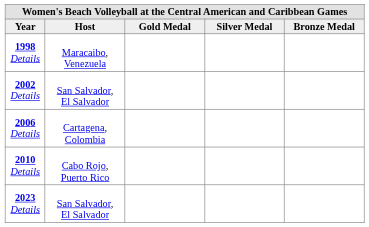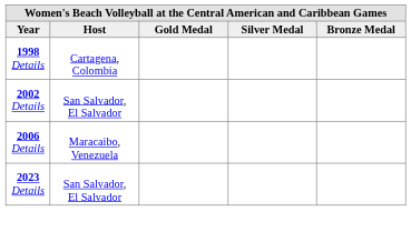 <table class="toccolours" border="1" cellpadding="2" style="border-collapse: collapse; text-align: center; width: 90%; margin: 0 auto;">
 <tr style= "background: #e2e2e2;">
 <th colspan=5 width=100%>Women's Beach Volleyball at the Central American and Caribbean Games</th>
 </tr>
 <tr style="background: #efefef;">
 <th width=10%>Year</th>
 <th width=20%>Host</th>
 <th width=20%> Gold Medal</th>
 <th width=20%> Silver Medal</th>
 <th width=20%> Bronze Medal</th>
 </tr>
 <tr align=center>
 <td><strong><a href='#'>1998</a></strong><br><em><a href='#'>Details</a></em></td>
-<td><br><a href='#'>Maracaibo</a>,<br> <a href='#'>Venezuela</a></td>
+<td><br><a href='#'>Cartagena</a>,<br> <a href='#'>Colombia</a></td>
 <td><small><strong></strong></small></td>
 <td><small></small></td>
 <td><small></small></td>
 </tr>
 <tr align=center>
 <td><strong><a href='#'>2002</a></strong><br><em><a href='#'>Details</a></em></td>
 <td><br><a href='#'>San Salvador</a>,<br> <a href='#'>El Salvador</a></td>
 <td><small><strong></strong></small></td>
 <td><small></small></td>
 <td><small></small></td>
 </tr>
 <tr align=center>
 <td><strong><a href='#'>2006</a></strong><br><em><a href='#'>Details</a></em></td>
-<td><br><a href='#'>Cartagena</a>,<br> <a href='#'>Colombia</a></td>
+<td><br><a href='#'>Maracaibo</a>,<br> <a href='#'>Venezuela</a></td>
 <td><small><strong></strong></small></td>
-<td><small></small></td>
-<td><small></small></td>
-</tr>
-<tr align=center>
-<td><strong><a href='#'>2010</a></strong><br><em><a href='#'>Details</a></em></td>
-<td><br><a href='#'>Cabo Rojo</a>,<br> <a href='#'>Puerto Rico</a></td>
-<td><small></small></td>
 <td><small></small></td>
 <td><small></small></td>
 </tr>
 <tr align=center>
 <td><strong><a href='#'>2023</a></strong><br><em><a href='#'>Details</a></em></td>
 <td><br><a href='#'>San Salvador</a>,<br> <a href='#'>El Salvador</a></td>
 <td></td>
 <td></td>
 <td></td>
 </tr>
 </table>
